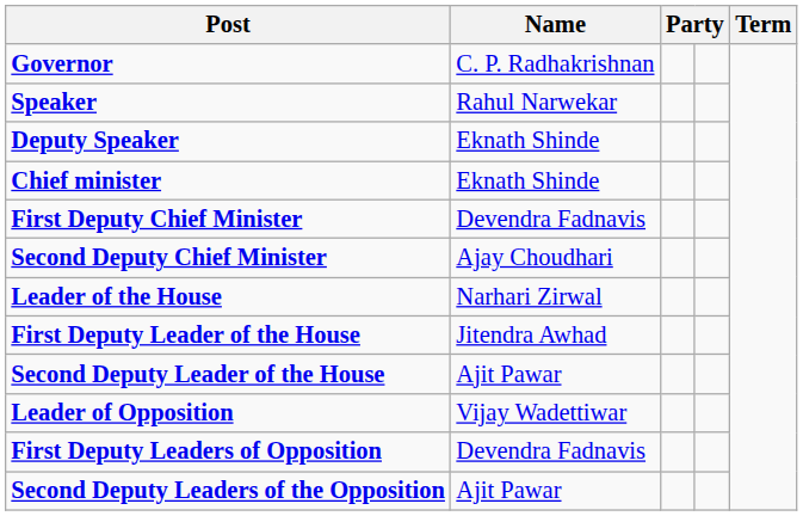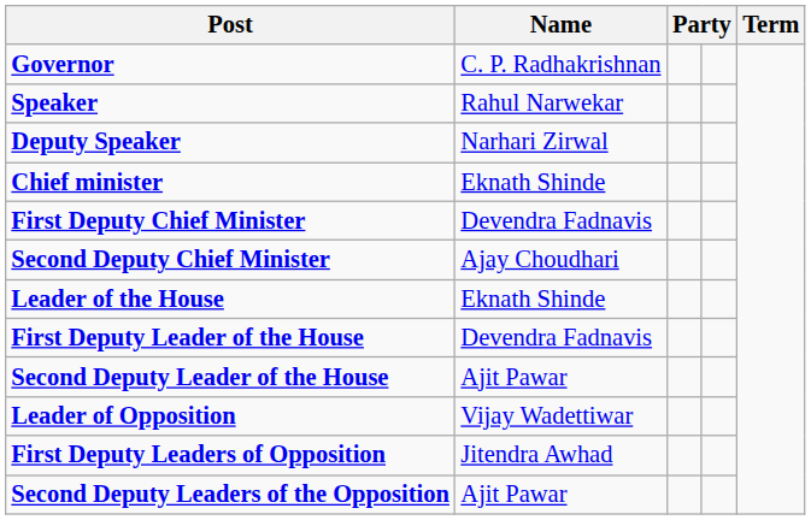 <table class="wikitable sortable">
 <tr>
 <th>Post</th>
 <th>Name</th>
 <th colspan="2">Party</th>
 <th>Term</th>
 </tr>
 <tr>
 <td><strong><a href='#'>Governor</a></strong></td>
 <td><a href='#'>C. P. Radhakrishnan</a></td>
 <td></td>
 <td></td>
 </tr>
 <tr>
 <td><strong><a href='#'>Speaker</a></strong></td>
 <td><a href='#'>Rahul Narwekar</a></td>
 <td></td>
 <td></td>
 </tr>
 <tr>
 <td><strong><a href='#'>Deputy Speaker</a></strong></td>
-<td><a href='#'>Eknath Shinde</a></td>
+<td><a href='#'>Narhari Zirwal</a></td>
 <td></td>
 <td></td>
 </tr>
 <tr>
 <td><strong><a href='#'>Chief minister</a></strong></td>
 <td><a href='#'>Eknath Shinde</a></td>
 <td></td>
 <td></td>
 </tr>
 <tr>
 <td><strong><a href='#'>First Deputy Chief Minister</a></strong></td>
 <td><a href='#'>Devendra Fadnavis</a></td>
 <td></td>
 <td></td>
 </tr>
 <tr>
 <td><strong><a href='#'>Second Deputy Chief Minister</a></strong></td>
 <td><a href='#'>Ajay Choudhari</a></td>
 <td></td>
 <td></td>
 </tr>
 <tr>
 <td><strong><a href='#'>Leader of the House</a></strong></td>
-<td><a href='#'>Narhari Zirwal</a></td>
+<td><a href='#'>Eknath Shinde</a></td>
 <td></td>
 <td></td>
 </tr>
 <tr>
 <td><strong><a href='#'>First Deputy Leader of the House</a></strong></td>
-<td><a href='#'>Jitendra Awhad</a></td>
+<td><a href='#'>Devendra Fadnavis</a></td>
 <td></td>
 <td></td>
 </tr>
 <tr>
 <td><strong><a href='#'>Second Deputy Leader of the House</a></strong></td>
 <td><a href='#'>Ajit Pawar</a></td>
 <td></td>
 <td></td>
 </tr>
 <tr>
 <td><strong><a href='#'>Leader of Opposition</a></strong></td>
 <td><a href='#'>Vijay  Wadettiwar</a></td>
 <td></td>
 <td></td>
 </tr>
 <tr>
 <td><strong><a href='#'>First Deputy Leaders of Opposition</a></strong></td>
-<td><a href='#'>Devendra Fadnavis</a></td>
+<td><a href='#'>Jitendra Awhad</a></td>
 <td></td>
 <td></td>
 </tr>
 <tr>
 <td><strong><a href='#'>Second Deputy Leaders of the Opposition</a></strong></td>
 <td><a href='#'>Ajit Pawar</a></td>
 <td></td>
 <td></td>
 </tr>
 </table>
